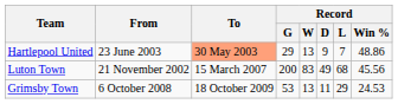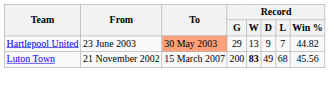 <table class="wikitable" style="text-align: center">
 <tr>
 <th rowspan="2">Team</th>
 <th rowspan="2">From</th>
 <th rowspan="2">To</th>
 <th colspan="5">Record</th>
 </tr>
 <tr>
 <th>G</th>
 <th>W</th>
 <th>D</th>
 <th>L</th>
 <th>Win %</th>
 </tr>
 <tr>
 <td align=left><a href='#'>Hartlepool United</a></td>
 <td align=left>23 June 2003</td>
 <td align=left style="background: lightsalmon;">30 May 2003</td>
 <td>29</td>
 <td>13</td>
 <td>9</td>
 <td>7</td>
-<td>48.86</td>
+<td>44.82</td>
 </tr>
 <tr>
 <td align=left><a href='#'>Luton Town</a></td>
 <td align=left>21 November 2002</td>
 <td align=left>15 March 2007</td>
 <td>200</td>
-<td>83</td>
+<td><strong>83</strong></td>
 <td>49</td>
 <td>68</td>
 <td>45.56</td>
 </tr>
-<tr>
-<td align=left><a href='#'>Grimsby Town</a></td>
-<td align=left>6 October 2008</td>
-<td align=left>18 October 2009</td>
-<td>53</td>
-<td>13</td>
-<td>11</td>
-<td>29</td>
-<td>24.53</td>
-</tr>
 </table>
